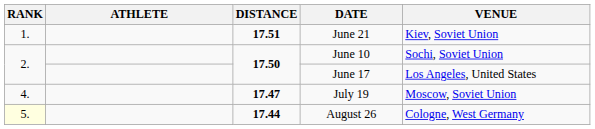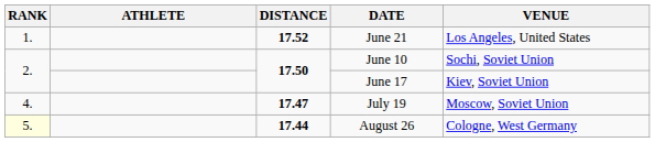 <table class="wikitable" style="border-collapse: collapse; font-size: 90%;">
 <tr>
 <th>RANK</th>
 <th align="center" style="width: 15em">ATHLETE</th>
 <th align="center" style="width: 5em">DISTANCE</th>
 <th align="center" style="width: 8em">DATE</th>
 <th align="center" style="width: 15em">VENUE</th>
 </tr>
 <tr>
 <td align="center">1.</td>
 <td></td>
-<td align="center"><strong>17.51</strong></td>
+<td align="center"><strong>17.52</strong></td>
 <td align="center">June 21</td>
-<td><a href='#'>Kiev</a>, <a href='#'>Soviet Union</a></td>
+<td><a href='#'>Los Angeles</a>, United States</td>
 </tr>
 <tr>
 <td rowspan=2 align="center">2.</td>
 <td></td>
 <td rowspan=2 align="center"><strong>17.50</strong></td>
 <td align="center">June 10</td>
 <td><a href='#'>Sochi</a>, <a href='#'>Soviet Union</a></td>
 </tr>
 <tr>
 <td></td>
 <td align="center">June 17</td>
-<td><a href='#'>Los Angeles</a>, United States</td>
+<td><a href='#'>Kiev</a>, <a href='#'>Soviet Union</a></td>
 </tr>
 <tr>
 <td align="center">4.</td>
 <td></td>
 <td align="center"><strong>17.47</strong></td>
 <td align="center">July 19</td>
 <td><a href='#'>Moscow</a>, <a href='#'>Soviet Union</a></td>
 </tr>
 <tr>
 <td align="center" style="background: lightyellow;">5.</td>
 <td></td>
 <td align="center"><strong>17.44</strong></td>
 <td align="center">August 26</td>
 <td><a href='#'>Cologne</a>, <a href='#'>West Germany</a></td>
 </tr>
 </table>
